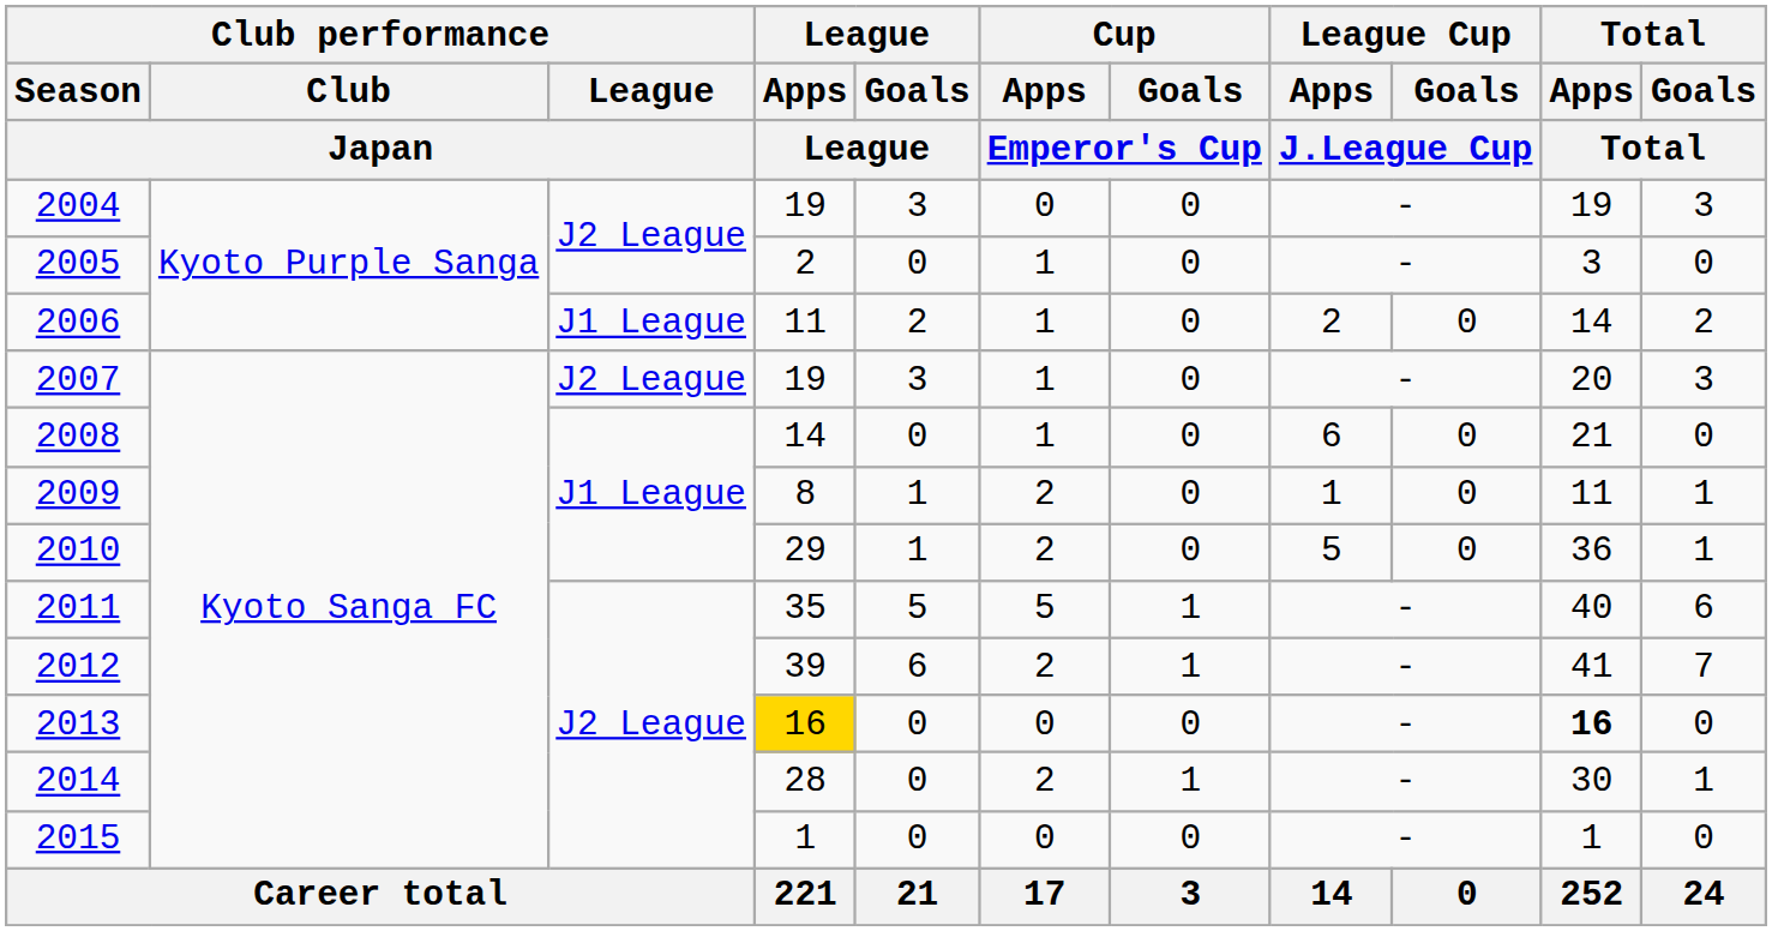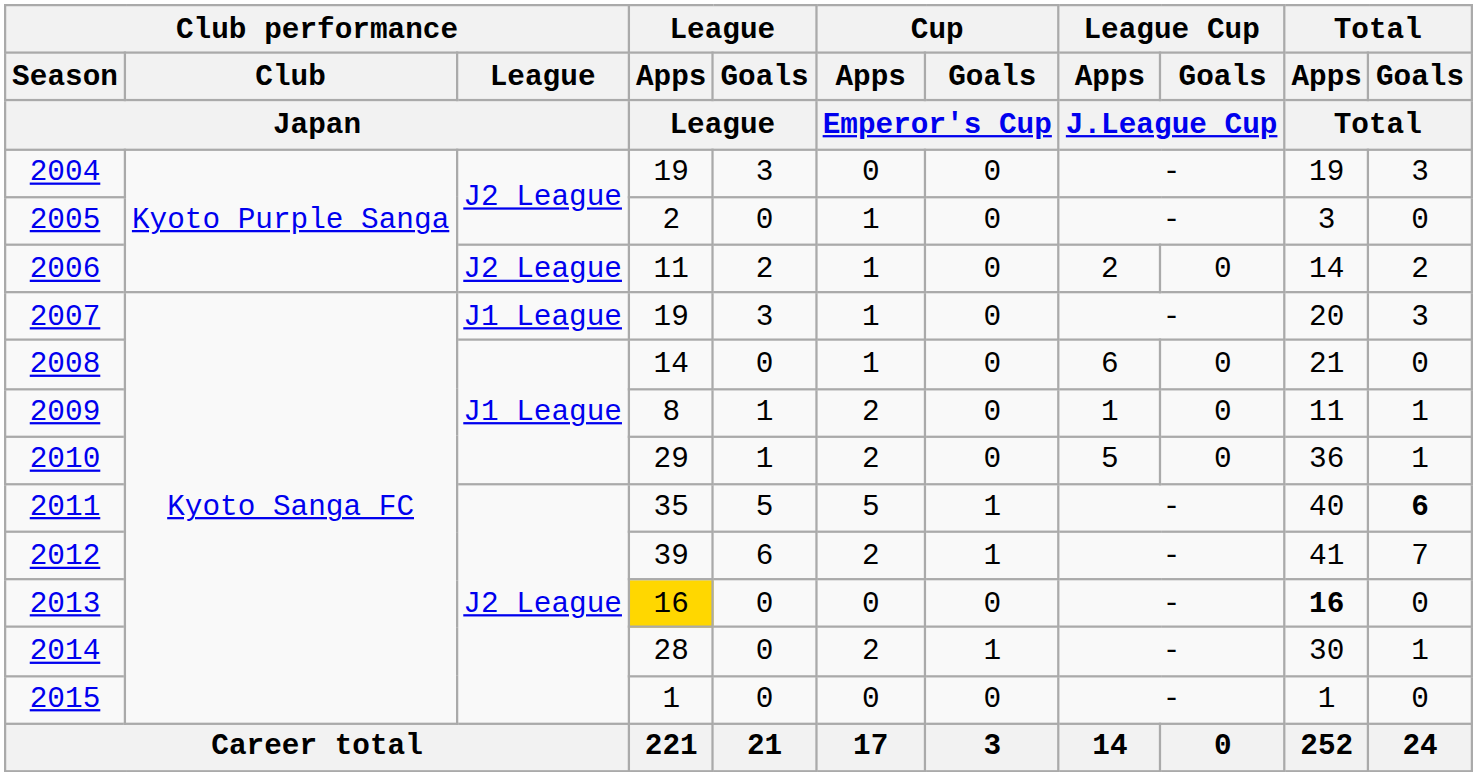 <table class="wikitable" style="text-align:center">
 <tr>
 <th colspan=3>Club performance</th>
 <th colspan=2>League</th>
 <th colspan=2>Cup</th>
 <th colspan=2>League Cup</th>
 <th colspan=2>Total</th>
 </tr>
 <tr>
 <th>Season</th>
 <th>Club</th>
 <th>League</th>
 <th>Apps</th>
 <th>Goals</th>
 <th>Apps</th>
 <th>Goals</th>
 <th>Apps</th>
 <th>Goals</th>
 <th>Apps</th>
 <th>Goals</th>
 </tr>
 <tr>
 <th colspan=3>Japan</th>
 <th colspan=2>League</th>
 <th colspan=2><a href='#'>Emperor's Cup</a></th>
 <th colspan=2><a href='#'>J.League Cup</a></th>
 <th colspan=2>Total</th>
 </tr>
 <tr>
 <td><a href='#'>2004</a></td>
 <td rowspan="3"><a href='#'>Kyoto Purple Sanga</a></td>
 <td rowspan="2"><a href='#'>J2 League</a></td>
 <td>19</td>
 <td>3</td>
 <td>0</td>
 <td>0</td>
 <td colspan="2">-</td>
 <td>19</td>
 <td>3</td>
 </tr>
 <tr>
 <td><a href='#'>2005</a></td>
 <td>2</td>
 <td>0</td>
 <td>1</td>
 <td>0</td>
 <td colspan="2">-</td>
 <td>3</td>
 <td>0</td>
 </tr>
 <tr>
 <td><a href='#'>2006</a></td>
-<td><a href='#'>J1 League</a></td>
+<td><a href='#'>J2 League</a></td>
 <td>11</td>
 <td>2</td>
 <td>1</td>
 <td>0</td>
 <td>2</td>
 <td>0</td>
 <td>14</td>
 <td>2</td>
 </tr>
 <tr>
 <td><a href='#'>2007</a></td>
 <td rowspan="9"><a href='#'>Kyoto Sanga FC</a></td>
-<td><a href='#'>J2 League</a></td>
+<td><a href='#'>J1 League</a></td>
 <td>19</td>
 <td>3</td>
 <td>1</td>
 <td>0</td>
 <td colspan="2">-</td>
 <td>20</td>
 <td>3</td>
 </tr>
 <tr>
 <td><a href='#'>2008</a></td>
 <td rowspan="3"><a href='#'>J1 League</a></td>
 <td>14</td>
 <td>0</td>
 <td>1</td>
 <td>0</td>
 <td>6</td>
 <td>0</td>
 <td>21</td>
 <td>0</td>
 </tr>
 <tr>
 <td><a href='#'>2009</a></td>
 <td>8</td>
 <td>1</td>
 <td>2</td>
 <td>0</td>
 <td>1</td>
 <td>0</td>
 <td>11</td>
 <td>1</td>
 </tr>
 <tr>
 <td><a href='#'>2010</a></td>
 <td>29</td>
 <td>1</td>
 <td>2</td>
 <td>0</td>
 <td>5</td>
 <td>0</td>
 <td>36</td>
 <td>1</td>
 </tr>
 <tr>
 <td><a href='#'>2011</a></td>
 <td rowspan="5"><a href='#'>J2 League</a></td>
 <td>35</td>
 <td>5</td>
 <td>5</td>
 <td>1</td>
 <td colspan="2">-</td>
 <td>40</td>
-<td>6</td>
+<td><strong>6</strong></td>
 </tr>
 <tr>
 <td><a href='#'>2012</a></td>
 <td>39</td>
 <td>6</td>
 <td>2</td>
 <td>1</td>
 <td colspan="2">-</td>
 <td>41</td>
 <td>7</td>
 </tr>
 <tr>
 <td><a href='#'>2013</a></td>
 <td style="background: gold;">16</td>
 <td>0</td>
 <td>0</td>
 <td>0</td>
 <td colspan="2">-</td>
 <td><strong>16</strong></td>
 <td>0</td>
 </tr>
 <tr>
 <td><a href='#'>2014</a></td>
 <td>28</td>
 <td>0</td>
 <td>2</td>
 <td>1</td>
 <td colspan="2">-</td>
 <td>30</td>
 <td>1</td>
 </tr>
 <tr>
 <td><a href='#'>2015</a></td>
 <td>1</td>
 <td>0</td>
 <td>0</td>
 <td>0</td>
 <td colspan="2">-</td>
 <td>1</td>
 <td>0</td>
 </tr>
 <tr>
 <th colspan=3>Career total</th>
 <th>221</th>
 <th>21</th>
 <th>17</th>
 <th>3</th>
 <th>14</th>
 <th>0</th>
 <th>252</th>
 <th>24</th>
 </tr>
 </table>
